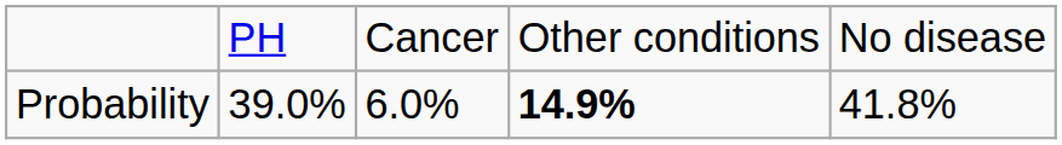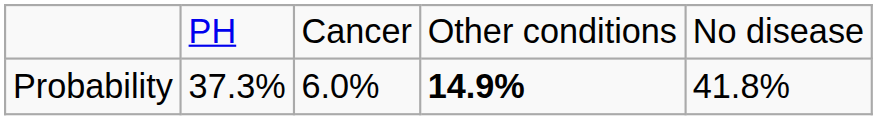 <table class="wikitable">
 <tr>
 <td></td>
 <td><a href='#'>PH</a></td>
 <td>Cancer</td>
 <td>Other conditions</td>
 <td>No disease</td>
 </tr>
 <tr>
 <td>Probability</td>
-<td>39.0%</td>
+<td>37.3%</td>
 <td>6.0%</td>
 <td><strong>14.9%</strong></td>
 <td>41.8%</td>
 </tr>
 </table>
